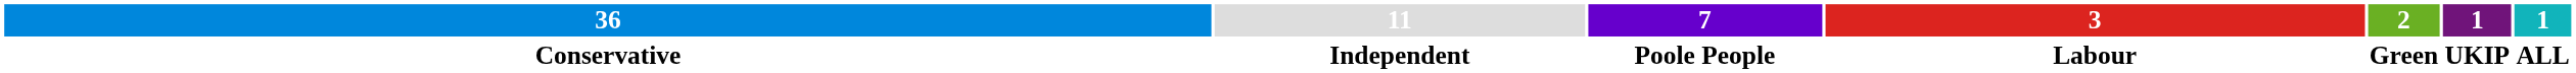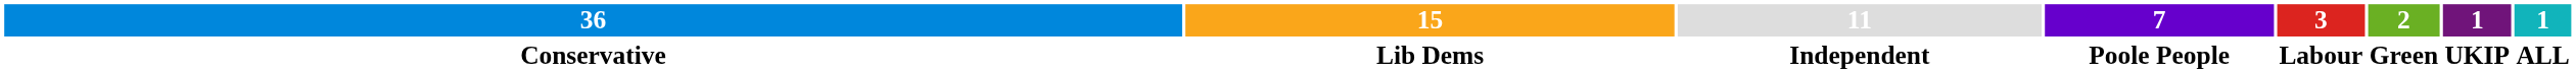 <table style="width:100%; text-align:center;">
 <tr style="color:white;">
 <td style="background:#0087dc; width:47.4%;"><strong>36</strong></td>
+<td style="background:#faa61a; width:19.7%;"><strong>15</strong></td>
 <td style="background:#dddddd; width:14.5%;"><strong>11</strong></td>
 <td style="background:#6600CC; width:9.2%;"><strong>7</strong></td>
 <td style="background:#dc241f; width:3.9;"><strong>3</strong></td>
 <td style="background:#6ab023; width:2.6%;"><strong>2</strong></td>
 <td style="background:#70147A; width:1.3%;"><strong>1</strong></td>
 <td style="background:#11B4BB; width:1.3%;"><strong>1</strong></td>
 </tr>
 <tr>
 <td><span><strong>Conservative</strong></span></td>
+<td><span><strong>Lib Dems</strong></span></td>
 <td><span><strong>Independent</strong></span></td>
 <td><span><strong>Poole People</strong></span></td>
 <td><span><strong>Labour</strong></span></td>
 <td><span><strong>Green</strong></span></td>
 <td><span><strong>UKIP</strong></span></td>
 <td><span><strong>ALL</strong></span></td>
 </tr>
 </table>
